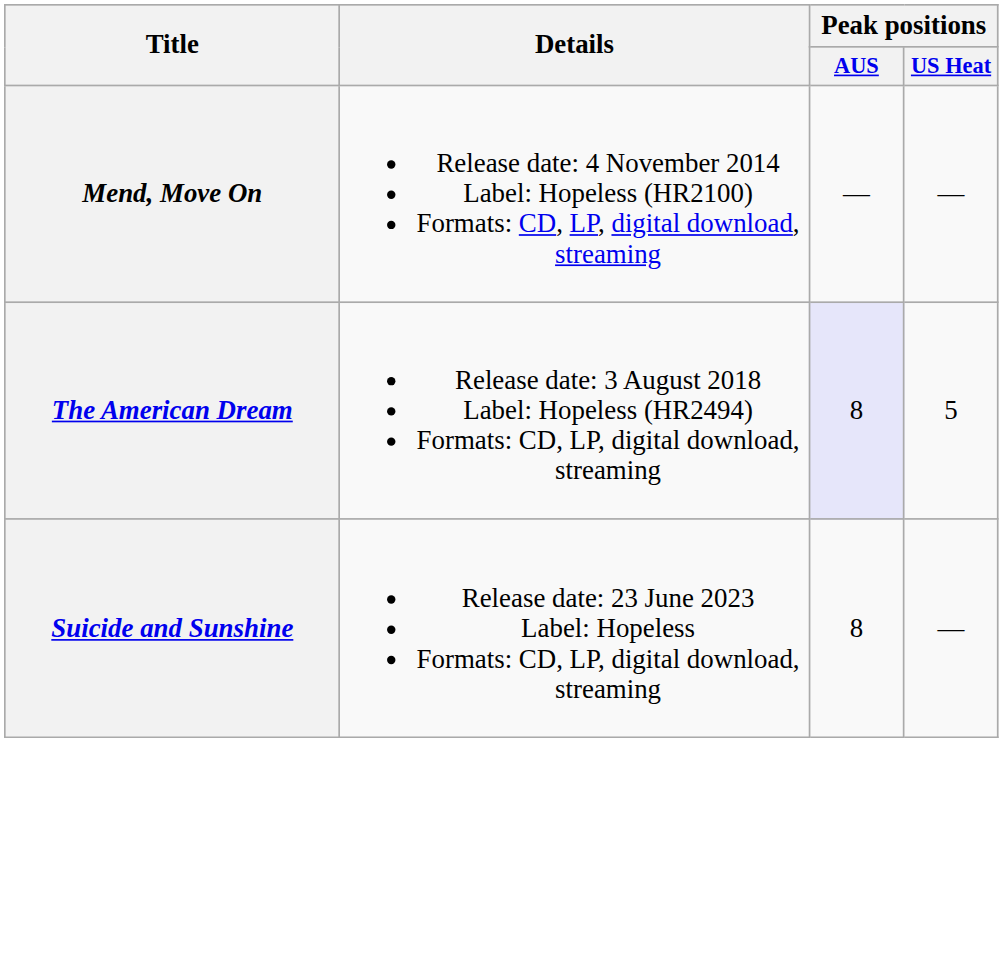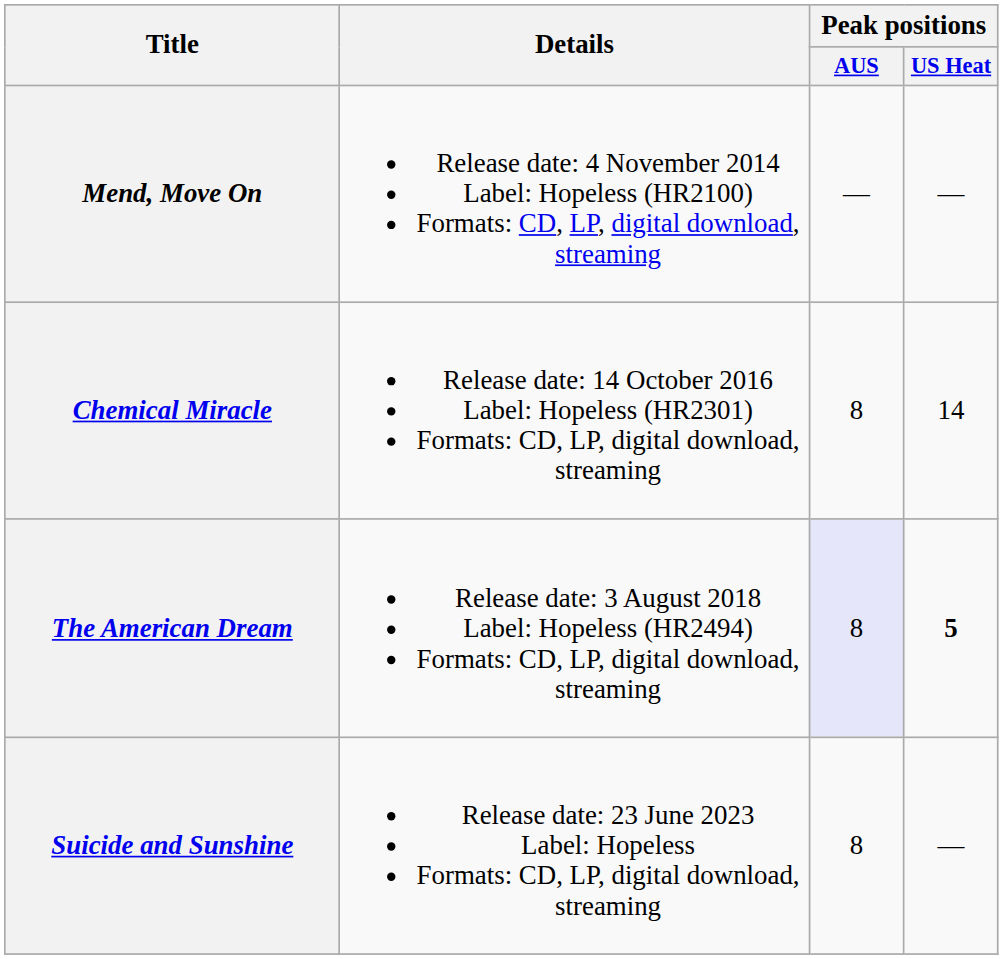 <table class="wikitable plainrowheaders" style="text-align:center;">
 <tr>
 <th rowspan="2" style="width:12em;">Title</th>
 <th rowspan="2" style="width:17em;">Details</th>
 <th colspan="2">Peak positions</th>
 </tr>
 <tr style="font-size:smaller;">
 <th width="50"><a href='#'>AUS</a><br></th>
 <th width="50"><a href='#'>US Heat</a><br></th>
 </tr>
 <tr>
 <th scope="row"><em>Mend, Move On</em></th>
 <td><br><ul><li>Release date: 4 November 2014</li><li>Label: Hopeless (HR2100)</li><li>Formats: <a href='#'>CD</a>, <a href='#'>LP</a>, <a href='#'>digital download</a>, <a href='#'>streaming</a></li></ul></td>
 <td>—</td>
 <td>—</td>
 </tr>
 <tr>
+<th scope="row"><em><a href='#'>Chemical Miracle</a></em></th>
+<td><br><ul><li>Release date: 14 October 2016</li><li>Label: Hopeless (HR2301)</li><li>Formats: CD, LP, digital download, streaming</li></ul></td>
+<td>8</td>
+<td>14</td>
+</tr>
+<tr>
 <th scope="row"><em><a href='#'>The American Dream</a></em></th>
 <td><br><ul><li>Release date: 3 August 2018</li><li>Label: Hopeless (HR2494)</li><li>Formats: CD, LP, digital download, streaming</li></ul></td>
 <td style="background: lavender;">8</td>
-<td>5</td>
+<td><strong>5</strong></td>
 </tr>
 <tr>
 <th scope="row"><em><a href='#'>Suicide and Sunshine</a></em></th>
 <td><br><ul><li>Release date: 23 June 2023</li><li>Label: Hopeless</li><li>Formats: CD, LP, digital download, streaming</li></ul></td>
 <td>8</td>
 <td>—</td>
 </tr>
 </table>
